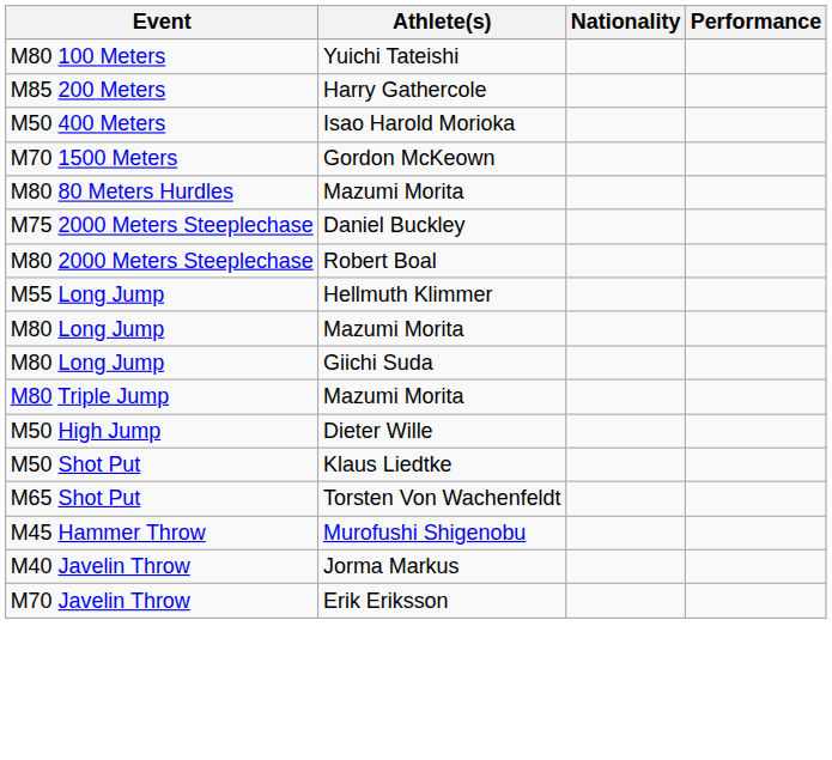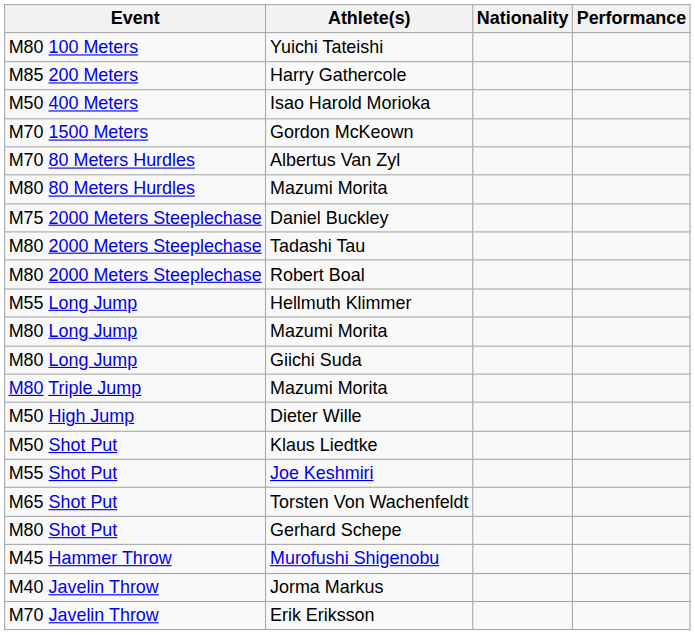 <table class="wikitable">
 <tr>
 <th>Event</th>
 <th>Athlete(s)</th>
 <th>Nationality</th>
 <th>Performance</th>
 </tr>
 <tr>
 <td>M80 <a href='#'>100 Meters</a></td>
 <td>Yuichi Tateishi</td>
 <td></td>
 <td></td>
 </tr>
 <tr>
 <td>M85 <a href='#'>200 Meters</a></td>
 <td>Harry Gathercole</td>
 <td></td>
 <td></td>
 </tr>
 <tr>
 <td>M50 <a href='#'>400 Meters</a></td>
 <td>Isao Harold Morioka</td>
 <td></td>
 <td></td>
 </tr>
 <tr>
 <td>M70 <a href='#'>1500 Meters</a></td>
 <td>Gordon McKeown</td>
 <td></td>
 <td></td>
 </tr>
 <tr>
+<td>M70 <a href='#'>80 Meters Hurdles</a></td>
+<td>Albertus Van Zyl</td>
+<td></td>
+<td></td>
+</tr>
+<tr>
 <td>M80 <a href='#'>80 Meters Hurdles</a></td>
 <td>Mazumi Morita</td>
 <td></td>
 <td></td>
 </tr>
 <tr>
 <td>M75 <a href='#'>2000 Meters Steeplechase</a></td>
 <td>Daniel Buckley</td>
+<td></td>
+<td></td>
+</tr>
+<tr>
+<td>M80 <a href='#'>2000 Meters Steeplechase</a></td>
+<td>Tadashi Tau</td>
 <td></td>
 <td></td>
 </tr>
 <tr>
 <td>M80 <a href='#'>2000 Meters Steeplechase</a></td>
 <td>Robert Boal</td>
 <td></td>
 <td></td>
 </tr>
 <tr>
 <td>M55 <a href='#'>Long Jump</a></td>
 <td>Hellmuth Klimmer</td>
 <td></td>
 <td></td>
 </tr>
 <tr>
 <td>M80 <a href='#'>Long Jump</a></td>
 <td>Mazumi Morita</td>
 <td></td>
 <td></td>
 </tr>
 <tr>
 <td>M80 <a href='#'>Long Jump</a></td>
 <td>Giichi Suda</td>
 <td></td>
 <td></td>
 </tr>
 <tr>
 <td><a href='#'>M80</a> <a href='#'>Triple Jump</a></td>
 <td>Mazumi Morita</td>
 <td></td>
 <td></td>
 </tr>
 <tr>
 <td>M50 <a href='#'>High Jump</a></td>
 <td>Dieter Wille</td>
 <td></td>
 <td></td>
 </tr>
 <tr>
 <td>M50 <a href='#'>Shot Put</a></td>
 <td>Klaus Liedtke</td>
 <td></td>
 <td></td>
 </tr>
 <tr>
+<td>M55 <a href='#'>Shot Put</a></td>
+<td><a href='#'>Joe Keshmiri</a></td>
+<td></td>
+<td></td>
+</tr>
+<tr>
 <td>M65 <a href='#'>Shot Put</a></td>
 <td>Torsten Von Wachenfeldt</td>
+<td></td>
+<td></td>
+</tr>
+<tr>
+<td>M80 <a href='#'>Shot Put</a></td>
+<td>Gerhard Schepe</td>
 <td></td>
 <td></td>
 </tr>
 <tr>
 <td>M45 <a href='#'>Hammer Throw</a></td>
 <td><a href='#'>Murofushi Shigenobu</a></td>
 <td></td>
 <td></td>
 </tr>
 <tr>
 <td>M40 <a href='#'>Javelin Throw</a></td>
 <td>Jorma Markus</td>
 <td></td>
 <td></td>
 </tr>
 <tr>
 <td>M70 <a href='#'>Javelin Throw</a></td>
 <td>Erik Eriksson</td>
 <td></td>
 <td></td>
 </tr>
 </table>
